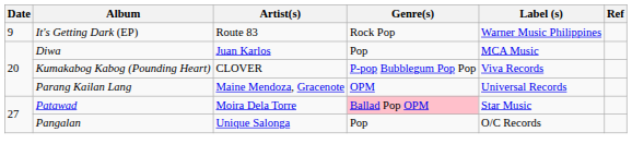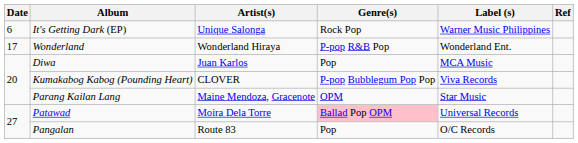 <table class="wikitable">
 <tr>
 <th>Date</th>
 <th>Album</th>
 <th>Artist(s)</th>
 <th>Genre(s)</th>
 <th>Label (s)</th>
 <th>Ref</th>
 </tr>
 <tr>
-<td>9</td>
+<td>6</td>
 <td><em>It's Getting Dark</em> (EP)</td>
-<td>Route 83</td>
+<td><a href='#'>Unique Salonga</a></td>
 <td>Rock Pop</td>
 <td><a href='#'>Warner Music Philippines</a></td>
+<td></td>
+</tr>
+<tr>
+<td>17</td>
+<td><em>Wonderland</em></td>
+<td>Wonderland Hiraya</td>
+<td><a href='#'>P-pop</a> <a href='#'>R&B</a> Pop</td>
+<td>Wonderland Ent.</td>
 <td></td>
 </tr>
 <tr>
 <td rowspan=3>20</td>
 <td><em>Diwa</em></td>
 <td><a href='#'>Juan Karlos</a></td>
 <td>Pop</td>
 <td><a href='#'>MCA Music</a></td>
 <td></td>
 </tr>
 <tr>
 <td><em>Kumakabog Kabog (Pounding Heart)</em></td>
 <td>CLOVER</td>
 <td><a href='#'>P-pop</a> <a href='#'>Bubblegum Pop</a> Pop</td>
 <td><a href='#'>Viva Records</a></td>
 <td></td>
 </tr>
 <tr>
 <td><em>Parang Kailan Lang</em></td>
 <td><a href='#'>Maine Mendoza</a>, <a href='#'>Gracenote</a></td>
 <td><a href='#'>OPM</a></td>
-<td><a href='#'>Universal Records</a></td>
+<td><a href='#'>Star Music</a></td>
 <td></td>
 </tr>
 <tr>
 <td rowspan=2>27</td>
 <td><em><a href='#'>Patawad</a></em></td>
 <td><a href='#'>Moira Dela Torre</a></td>
 <td style="background: pink;"><a href='#'>Ballad</a> Pop <a href='#'>OPM</a></td>
-<td><a href='#'>Star Music</a></td>
+<td><a href='#'>Universal Records</a></td>
 <td></td>
 </tr>
 <tr>
 <td><em>Pangalan</em></td>
-<td><a href='#'>Unique Salonga</a></td>
+<td>Route 83</td>
 <td>Pop</td>
 <td>O/C Records</td>
 <td></td>
 </tr>
 </table>
